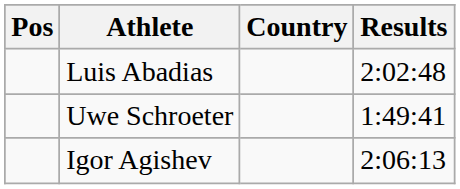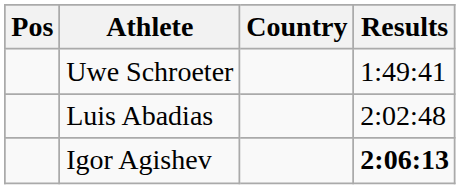 <table class="wikitable">
 <tr>
 <th>Pos</th>
 <th>Athlete</th>
 <th>Country</th>
 <th>Results</th>
 </tr>
 <tr>
 <td align="center"></td>
+<td>Uwe Schroeter</td>
+<td></td>
+<td>1:49:41</td>
+</tr>
+<tr>
+<td align="center"></td>
 <td>Luis Abadias</td>
 <td></td>
 <td>2:02:48</td>
 </tr>
 <tr>
 <td align="center"></td>
-<td>Uwe Schroeter</td>
-<td></td>
-<td>1:49:41</td>
-</tr>
-<tr>
-<td align="center"></td>
 <td>Igor Agishev</td>
 <td></td>
-<td>2:06:13</td>
+<td><strong>2:06:13</strong></td>
 </tr>
 </table>
